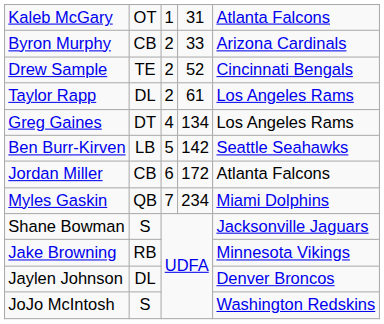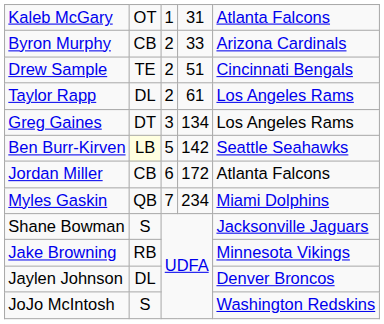 <table class="wikitable">
 <tr>
 <td><a href='#'>Kaleb McGary</a></td>
 <td align=center>OT</td>
 <td align=center>1</td>
 <td align=center>31</td>
 <td><a href='#'>Atlanta Falcons</a></td>
 </tr>
 <tr>
 <td><a href='#'>Byron Murphy</a></td>
 <td align=center>CB</td>
 <td align=center>2</td>
 <td align=center>33</td>
 <td><a href='#'>Arizona Cardinals</a></td>
 </tr>
 <tr>
 <td><a href='#'>Drew Sample</a></td>
 <td align=center>TE</td>
 <td align=center>2</td>
-<td align=center>52</td>
+<td align=center>51</td>
 <td><a href='#'>Cincinnati Bengals</a></td>
 </tr>
 <tr>
 <td><a href='#'>Taylor Rapp</a></td>
 <td align=center>DL</td>
 <td align=center>2</td>
 <td align=center>61</td>
 <td><a href='#'>Los Angeles Rams</a></td>
 </tr>
 <tr>
 <td><a href='#'>Greg Gaines</a></td>
 <td align=center>DT</td>
-<td align=center>4</td>
+<td align=center>3</td>
 <td align=center>134</td>
 <td>Los Angeles Rams</td>
 </tr>
 <tr>
 <td><a href='#'>Ben Burr-Kirven</a></td>
-<td align=center>LB</td>
+<td align=center style="background: lightyellow;">LB</td>
 <td align=center>5</td>
 <td align=center>142</td>
 <td><a href='#'>Seattle Seahawks</a></td>
 </tr>
 <tr>
 <td><a href='#'>Jordan Miller</a></td>
 <td align=center>CB</td>
 <td align=center>6</td>
 <td align=center>172</td>
 <td>Atlanta Falcons</td>
 </tr>
 <tr>
 <td><a href='#'>Myles Gaskin</a></td>
 <td align=center>QB</td>
 <td align=center>7</td>
 <td align=center>234</td>
 <td><a href='#'>Miami Dolphins</a></td>
 </tr>
 <tr>
 <td>Shane Bowman</td>
 <td align=center>S</td>
 <td align=center rowspan=4 colspan=2><a href='#'>UDFA</a></td>
 <td><a href='#'>Jacksonville Jaguars</a></td>
 </tr>
 <tr>
 <td><a href='#'>Jake Browning</a></td>
 <td align=center>RB</td>
 <td><a href='#'>Minnesota Vikings</a></td>
 </tr>
 <tr>
 <td>Jaylen Johnson</td>
 <td align=center>DL</td>
 <td><a href='#'>Denver Broncos</a></td>
 </tr>
 <tr>
 <td>JoJo McIntosh</td>
 <td align=center>S</td>
 <td><a href='#'>Washington Redskins</a></td>
 </tr>
 </table>
